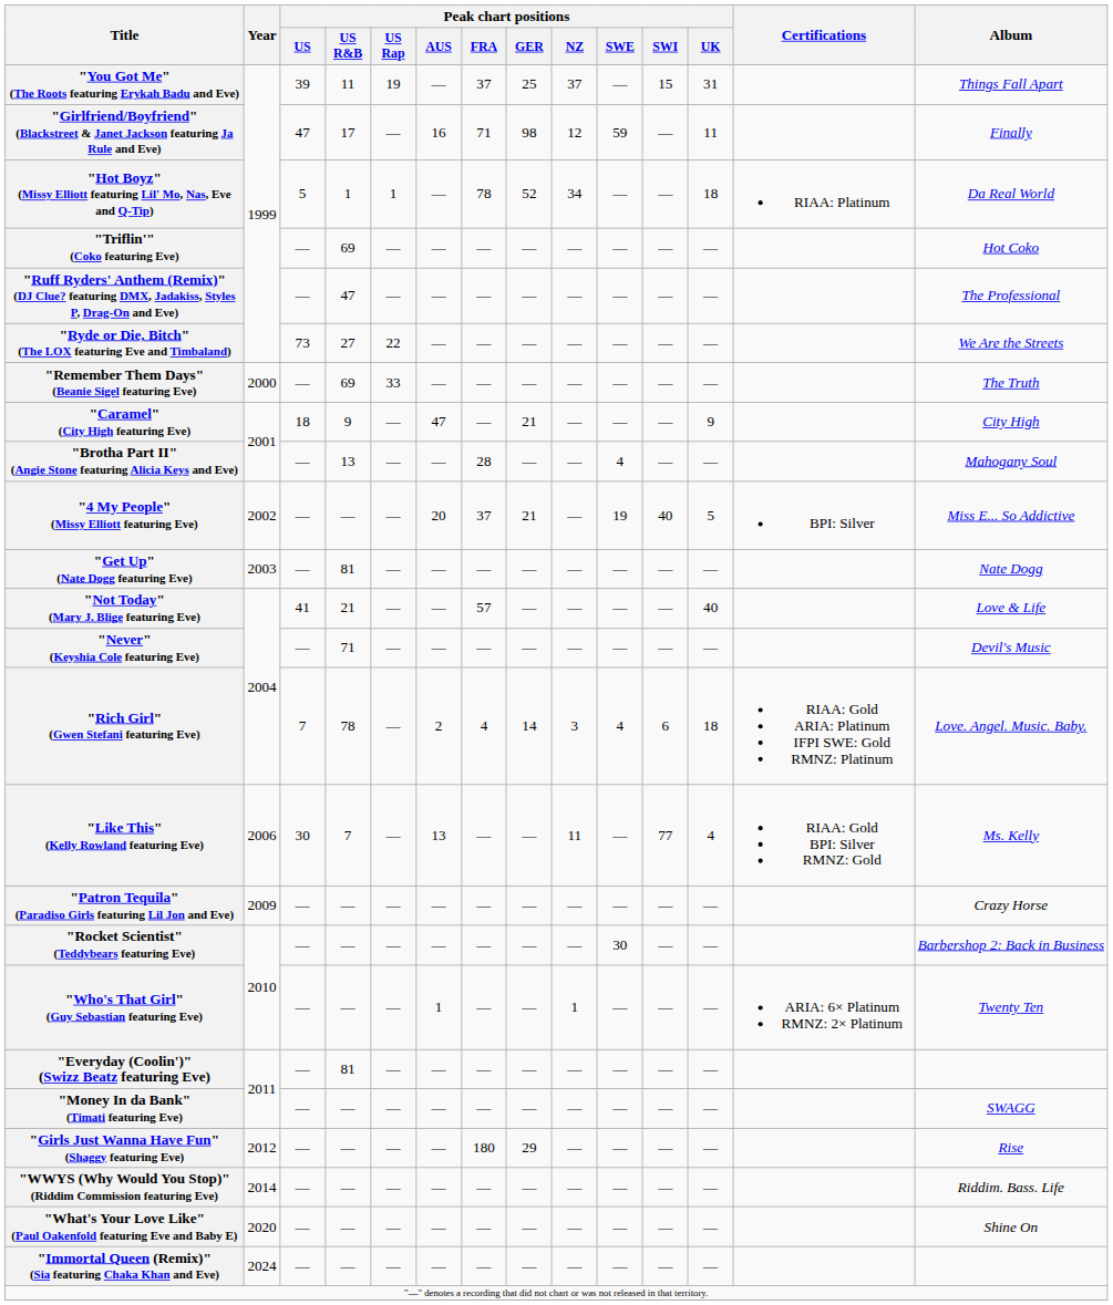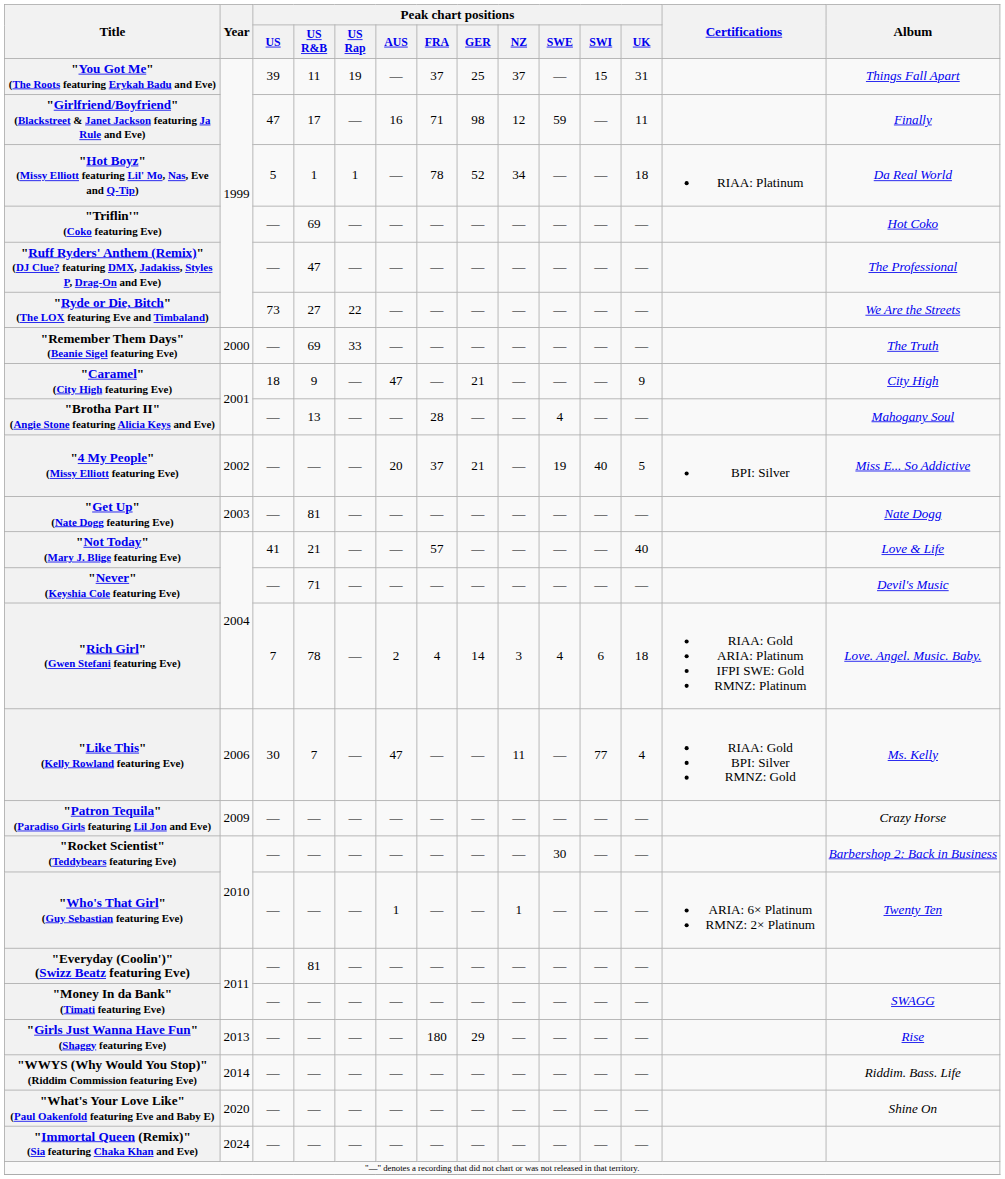 <table class="wikitable plainrowheaders" style="text-align:center;">
 <tr>
 <th scope="col" rowspan="2" style="width:16em;">Title</th>
 <th scope="col" rowspan="2">Year</th>
 <th scope="col" colspan="10">Peak chart positions</th>
 <th scope="col" rowspan="2" style="width:12em;"><a href='#'>Certifications</a></th>
 <th scope="col" rowspan="2">Album</th>
 </tr>
 <tr>
 <th scope="col" style="width:3em;font-size:90%"><a href='#'>US</a><br></th>
 <th scope="col" style="width:3em;font-size:90%"><a href='#'>US<br>R&B</a><br></th>
 <th scope="col" style="width:3em;font-size:90%"><a href='#'>US<br>Rap</a><br></th>
 <th scope="col" style="width:3em;font-size:90%"><a href='#'>AUS</a><br></th>
 <th scope="col" style="width:3em;font-size:90%;"><a href='#'>FRA</a><br></th>
 <th scope="col" style="width:3em;font-size:90%"><a href='#'>GER</a><br></th>
 <th scope="col" style="width:3em;font-size:90%"><a href='#'>NZ</a><br></th>
 <th scope="col" style="width:3em;font-size:90%"><a href='#'>SWE</a><br></th>
 <th scope="col" style="width:3em;font-size:90%"><a href='#'>SWI</a><br></th>
 <th scope="col" style="width:3em;font-size:90%"><a href='#'>UK</a><br></th>
 </tr>
 <tr>
 <th scope="row">"<a href='#'>You Got Me</a>"<br><small>(<a href='#'>The Roots</a> featuring <a href='#'>Erykah Badu</a> and Eve)</small></th>
 <td rowspan="6">1999</td>
 <td>39</td>
 <td>11</td>
 <td>19</td>
 <td>—</td>
 <td>37</td>
 <td>25</td>
 <td>37</td>
 <td>—</td>
 <td>15</td>
 <td>31</td>
 <td></td>
 <td><em><a href='#'>Things Fall Apart</a></em></td>
 </tr>
 <tr>
 <th scope="row">"<a href='#'>Girlfriend/Boyfriend</a>"<br><small>(<a href='#'>Blackstreet</a> & <a href='#'>Janet Jackson</a> featuring <a href='#'>Ja Rule</a> and Eve)</small></th>
 <td>47</td>
 <td>17</td>
 <td>—</td>
 <td>16</td>
 <td>71</td>
 <td>98</td>
 <td>12</td>
 <td>59</td>
 <td>—</td>
 <td>11</td>
 <td></td>
 <td><em><a href='#'>Finally</a></em></td>
 </tr>
 <tr>
 <th scope="row">"<a href='#'>Hot Boyz</a>"<br><small>(<a href='#'>Missy Elliott</a> featuring <a href='#'>Lil' Mo</a>, <a href='#'>Nas</a>, Eve and <a href='#'>Q-Tip</a>)</small></th>
 <td>5</td>
 <td>1</td>
 <td>1</td>
 <td>—</td>
 <td>78</td>
 <td>52</td>
 <td>34</td>
 <td>—</td>
 <td>—</td>
 <td>18</td>
 <td><br><ul><li>RIAA: Platinum</li></ul></td>
 <td><em><a href='#'>Da Real World</a></em></td>
 </tr>
 <tr>
 <th scope="row">"Triflin'"<br><small>(<a href='#'>Coko</a> featuring Eve)</small></th>
 <td>—</td>
 <td>69</td>
 <td>—</td>
 <td>—</td>
 <td>—</td>
 <td>—</td>
 <td>—</td>
 <td>—</td>
 <td>—</td>
 <td>—</td>
 <td></td>
 <td><em><a href='#'>Hot Coko</a></em></td>
 </tr>
 <tr>
 <th scope="row">"<a href='#'>Ruff Ryders' Anthem (Remix)</a>"<br><small>(<a href='#'>DJ Clue?</a> featuring <a href='#'>DMX</a>, <a href='#'>Jadakiss</a>, <a href='#'>Styles P</a>, <a href='#'>Drag-On</a> and Eve)</small></th>
 <td>—</td>
 <td>47</td>
 <td>—</td>
 <td>—</td>
 <td>—</td>
 <td>—</td>
 <td>—</td>
 <td>—</td>
 <td>—</td>
 <td>—</td>
 <td></td>
 <td><em><a href='#'>The Professional</a></em></td>
 </tr>
 <tr>
 <th scope="row">"<a href='#'>Ryde or Die, Bitch</a>"<br><small>(<a href='#'>The LOX</a> featuring Eve and <a href='#'>Timbaland</a>)</small></th>
 <td>73</td>
 <td>27</td>
 <td>22</td>
 <td>—</td>
 <td>—</td>
 <td>—</td>
 <td>—</td>
 <td>—</td>
 <td>—</td>
 <td>—</td>
 <td></td>
 <td><em><a href='#'>We Are the Streets</a></em></td>
 </tr>
 <tr>
 <th scope="row">"Remember Them Days"<br><small>(<a href='#'>Beanie Sigel</a> featuring Eve)</small></th>
 <td>2000</td>
 <td>—</td>
 <td>69</td>
 <td>33</td>
 <td>—</td>
 <td>—</td>
 <td>—</td>
 <td>—</td>
 <td>—</td>
 <td>—</td>
 <td>—</td>
 <td></td>
 <td><em><a href='#'>The Truth</a></em></td>
 </tr>
 <tr>
 <th scope="row">"<a href='#'>Caramel</a>"<br><small>(<a href='#'>City High</a> featuring Eve)</small></th>
 <td rowspan="2">2001</td>
 <td>18</td>
 <td>9</td>
 <td>—</td>
 <td>47</td>
 <td>—</td>
 <td>21</td>
 <td>—</td>
 <td>—</td>
 <td>—</td>
 <td>9</td>
 <td></td>
 <td><em><a href='#'>City High</a></em></td>
 </tr>
 <tr>
 <th scope="row">"Brotha Part II"<br><small>(<a href='#'>Angie Stone</a> featuring <a href='#'>Alicia Keys</a> and Eve)</small></th>
 <td>—</td>
 <td>13</td>
 <td>—</td>
 <td>—</td>
 <td>28</td>
 <td>—</td>
 <td>—</td>
 <td>4</td>
 <td>—</td>
 <td>—</td>
 <td></td>
 <td><em><a href='#'>Mahogany Soul</a></em></td>
 </tr>
 <tr>
 <th scope="row">"<a href='#'>4 My People</a>"<br><small>(<a href='#'>Missy Elliott</a> featuring Eve)</small></th>
 <td>2002</td>
 <td>—</td>
 <td>—</td>
 <td>—</td>
 <td>20</td>
 <td>37</td>
 <td>21</td>
 <td>—</td>
 <td>19</td>
 <td>40</td>
 <td>5</td>
 <td><br><ul><li>BPI: Silver</li></ul></td>
 <td><em><a href='#'>Miss E... So Addictive</a></em></td>
 </tr>
 <tr>
 <th scope="row">"<a href='#'>Get Up</a>"<br><small>(<a href='#'>Nate Dogg</a> featuring Eve)</small></th>
 <td>2003</td>
 <td>—</td>
 <td>81</td>
 <td>—</td>
 <td>—</td>
 <td>—</td>
 <td>—</td>
 <td>—</td>
 <td>—</td>
 <td>—</td>
 <td>—</td>
 <td></td>
 <td><em><a href='#'>Nate Dogg</a></em></td>
 </tr>
 <tr>
 <th scope="row">"<a href='#'>Not Today</a>"<br><small>(<a href='#'>Mary J. Blige</a> featuring Eve)</small></th>
 <td rowspan="3">2004</td>
 <td>41</td>
 <td>21</td>
 <td>—</td>
 <td>—</td>
 <td>57</td>
 <td>—</td>
 <td>—</td>
 <td>—</td>
 <td>—</td>
 <td>40</td>
 <td></td>
 <td><em><a href='#'>Love & Life</a></em></td>
 </tr>
 <tr>
 <th scope="row">"<a href='#'>Never</a>"<br><small>(<a href='#'>Keyshia Cole</a> featuring Eve)</small></th>
 <td>—</td>
 <td>71</td>
 <td>—</td>
 <td>—</td>
 <td>—</td>
 <td>—</td>
 <td>—</td>
 <td>—</td>
 <td>—</td>
 <td>—</td>
 <td></td>
 <td><em><a href='#'>Devil's Music</a></em></td>
 </tr>
 <tr>
 <th scope="row">"<a href='#'>Rich Girl</a>"<br><small>(<a href='#'>Gwen Stefani</a> featuring Eve)</small></th>
 <td>7</td>
 <td>78</td>
 <td>—</td>
 <td>2</td>
 <td>4</td>
 <td>14</td>
 <td>3</td>
 <td>4</td>
 <td>6</td>
 <td>18</td>
 <td><br><ul><li>RIAA: Gold</li><li>ARIA: Platinum</li><li>IFPI SWE: Gold</li><li>RMNZ: Platinum</li></ul></td>
 <td><em><a href='#'>Love. Angel. Music. Baby.</a></em></td>
 </tr>
 <tr>
 <th scope="row">"<a href='#'>Like This</a>"<br><small>(<a href='#'>Kelly Rowland</a> featuring Eve)</small></th>
 <td>2006</td>
 <td>30</td>
 <td>7</td>
 <td>—</td>
-<td>13</td>
+<td>47</td>
 <td>—</td>
 <td>—</td>
 <td>11</td>
 <td>—</td>
 <td>77</td>
 <td>4</td>
 <td><br><ul><li>RIAA: Gold</li><li>BPI: Silver</li><li>RMNZ: Gold</li></ul></td>
 <td><em><a href='#'>Ms. Kelly</a></em></td>
 </tr>
 <tr>
 <th scope="row">"<a href='#'>Patron Tequila</a>"<br><small>(<a href='#'>Paradiso Girls</a> featuring <a href='#'>Lil Jon</a> and Eve)</small></th>
 <td>2009</td>
 <td>—</td>
 <td>—</td>
 <td>—</td>
 <td>—</td>
 <td>—</td>
 <td>—</td>
 <td>—</td>
 <td>—</td>
 <td>—</td>
 <td>—</td>
 <td></td>
 <td><em>Crazy Horse</em></td>
 </tr>
 <tr>
 <th scope="row">"Rocket Scientist"<br><small>(<a href='#'>Teddybears</a> featuring Eve)</small></th>
 <td rowspan="2">2010</td>
 <td>—</td>
 <td>—</td>
 <td>—</td>
 <td>—</td>
 <td>—</td>
 <td>—</td>
 <td>—</td>
 <td>30</td>
 <td>—</td>
 <td>—</td>
 <td></td>
 <td><em><a href='#'>Barbershop 2: Back in Business</a></em></td>
 </tr>
 <tr>
 <th scope="row">"<a href='#'>Who's That Girl</a>"<br><small>(<a href='#'>Guy Sebastian</a> featuring Eve)</small></th>
 <td>—</td>
 <td>—</td>
 <td>—</td>
 <td>1</td>
 <td>—</td>
 <td>—</td>
 <td>1</td>
 <td>—</td>
 <td>—</td>
 <td>—</td>
 <td><br><ul><li>ARIA: 6× Platinum</li><li>RMNZ: 2× Platinum</li></ul></td>
 <td><em><a href='#'>Twenty Ten</a></em></td>
 </tr>
 <tr>
 <th scope="row">"Everyday (Coolin')"<br><span>(<a href='#'>Swizz Beatz</a> featuring Eve)</span></th>
 <td rowspan="2">2011</td>
 <td>—</td>
 <td>81</td>
 <td>—</td>
 <td>—</td>
 <td>—</td>
 <td>—</td>
 <td>—</td>
 <td>—</td>
 <td>—</td>
 <td>—</td>
 <td></td>
 <td></td>
 </tr>
 <tr>
 <th scope="row">"Money In da Bank"<br><small>(<a href='#'>Timati</a> featuring Eve)</small></th>
 <td>—</td>
 <td>—</td>
 <td>—</td>
 <td>—</td>
 <td>—</td>
 <td>—</td>
 <td>—</td>
 <td>—</td>
 <td>—</td>
 <td>—</td>
 <td></td>
 <td><em><a href='#'>SWAGG</a></em></td>
 </tr>
 <tr>
 <th scope="row">"<a href='#'>Girls Just Wanna Have Fun</a>"<br><small>(<a href='#'>Shaggy</a> featuring Eve)</small></th>
-<td>2012</td>
+<td>2013</td>
 <td>—</td>
 <td>—</td>
 <td>—</td>
 <td>—</td>
 <td>180</td>
 <td>29</td>
 <td>—</td>
 <td>—</td>
 <td>—</td>
 <td>—</td>
 <td></td>
 <td><em><a href='#'>Rise</a></em></td>
 </tr>
 <tr>
 <th scope="row">"WWYS (Why Would You Stop)"<br><small>(Riddim Commission featuring Eve)</small></th>
 <td>2014</td>
 <td>—</td>
 <td>—</td>
 <td>—</td>
 <td>—</td>
 <td>—</td>
 <td>—</td>
 <td>—</td>
 <td>—</td>
 <td>—</td>
 <td>—</td>
 <td></td>
 <td><em>Riddim. Bass. Life</em></td>
 </tr>
 <tr>
 <th scope="row">"What's Your Love Like"<br><small>(<a href='#'>Paul Oakenfold</a> featuring Eve and Baby E)</small></th>
 <td>2020</td>
 <td>—</td>
 <td>—</td>
 <td>—</td>
 <td>—</td>
 <td>—</td>
 <td>—</td>
 <td>—</td>
 <td>—</td>
 <td>—</td>
 <td>—</td>
 <td></td>
 <td><em>Shine On</em></td>
 </tr>
 <tr>
 <th scope="row">"<a href='#'>Immortal Queen</a> (Remix)"<br><small>(<a href='#'>Sia</a> featuring <a href='#'>Chaka Khan</a> and Eve)</small></th>
 <td>2024</td>
 <td>—</td>
 <td>—</td>
 <td>—</td>
 <td>—</td>
 <td>—</td>
 <td>—</td>
 <td>—</td>
 <td>—</td>
 <td>—</td>
 <td>—</td>
 <td></td>
 <td></td>
 </tr>
 <tr>
 <td colspan="16" style="text-align:center; font-size:8pt;">"—" denotes a recording that did not chart or was not released in that territory.</td>
 </tr>
 <tr>
 </tr>
 </table>
